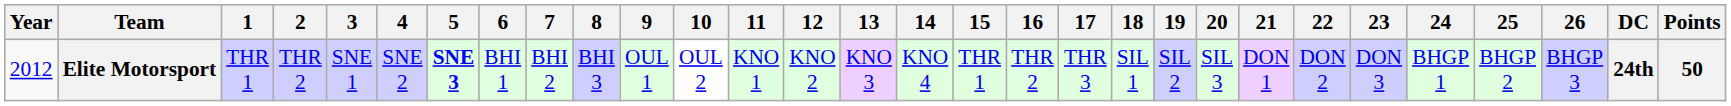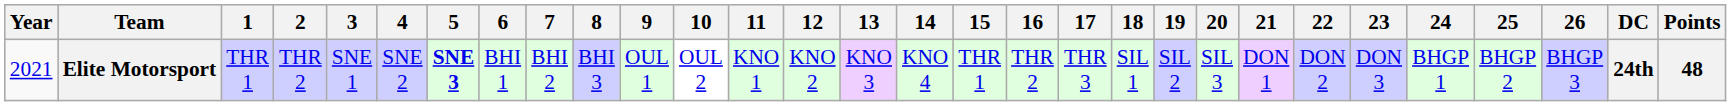 <table class="wikitable" style="text-align:center; font-size:85%">
 <tr>
 <th>Year</th>
 <th>Team</th>
 <th>1</th>
 <th>2</th>
 <th>3</th>
 <th>4</th>
 <th>5</th>
 <th>6</th>
 <th>7</th>
 <th>8</th>
 <th>9</th>
 <th>10</th>
 <th>11</th>
 <th>12</th>
 <th>13</th>
 <th>14</th>
 <th>15</th>
 <th>16</th>
 <th>17</th>
 <th>18</th>
 <th>19</th>
 <th>20</th>
 <th>21</th>
 <th>22</th>
 <th>23</th>
 <th>24</th>
 <th>25</th>
 <th>26</th>
 <th>DC</th>
 <th>Points</th>
 </tr>
 <tr>
-<td><a href='#'>2012</a></td>
+<td><a href='#'>2021</a></td>
 <th nowrap>Elite Motorsport</th>
 <td style="background:#CFCFFF;"><a href='#'>THR<br>1</a><br></td>
 <td style="background:#CFCFFF;"><a href='#'>THR<br>2</a><br></td>
 <td style="background:#CFCFFF;"><a href='#'>SNE<br>1</a><br></td>
 <td style="background:#CFCFFF;"><a href='#'>SNE<br>2</a><br></td>
 <td style="background:#DFFFDF;"><strong><a href='#'>SNE<br>3</a><br></strong></td>
 <td style="background:#DFFFDF;"><a href='#'>BHI<br>1</a><br></td>
 <td style="background:#DFFFDF;"><a href='#'>BHI<br>2</a><br></td>
 <td style="background:#CFCFFF;"><a href='#'>BHI<br>3</a><br></td>
 <td style="background:#DFFFDF;"><a href='#'>OUL<br>1</a><br></td>
 <td style="background:#FFFFFF;"><a href='#'>OUL<br>2</a><br></td>
 <td style="background:#DFFFDF;"><a href='#'>KNO<br>1</a><br></td>
 <td style="background:#DFFFDF;"><a href='#'>KNO<br>2</a><br></td>
 <td style="background:#EFCFFF;"><a href='#'>KNO<br>3</a><br></td>
 <td style="background:#DFFFDF;"><a href='#'>KNO<br>4</a><br></td>
 <td style="background:#DFFFDF;"><a href='#'>THR<br>1</a><br></td>
 <td style="background:#DFFFDF;"><a href='#'>THR<br>2</a><br></td>
 <td style="background:#DFFFDF;"><a href='#'>THR<br>3</a><br></td>
 <td style="background:#DFFFDF;"><a href='#'>SIL<br>1</a><br></td>
 <td style="background:#CFCFFF;"><a href='#'>SIL<br>2</a><br></td>
 <td style="background:#DFFFDF;"><a href='#'>SIL<br>3</a><br></td>
 <td style="background:#EFCFFF;"><a href='#'>DON<br>1</a><br></td>
 <td style="background:#CFCFFF;"><a href='#'>DON<br>2</a><br></td>
 <td style="background:#CFCFFF;"><a href='#'>DON<br>3</a><br></td>
 <td style="background:#DFFFDF;"><a href='#'>BHGP<br>1</a><br></td>
 <td style="background:#DFFFDF;"><a href='#'>BHGP<br>2</a><br></td>
 <td style="background:#CFCFFF;"><a href='#'>BHGP<br>3</a><br></td>
 <th>24th</th>
-<th>50</th>
+<th>48</th>
 </tr>
 </table>
